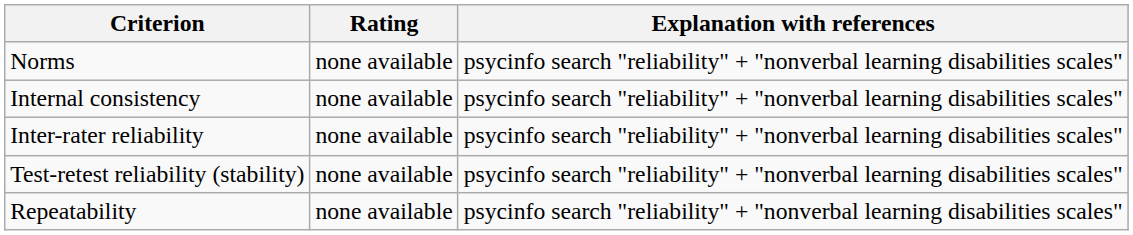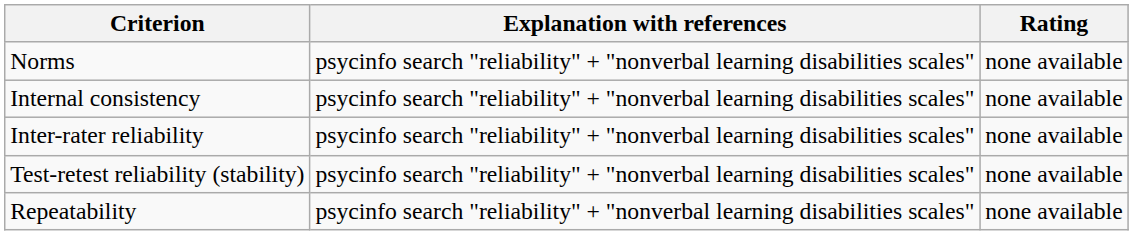 <table class="wikitable">
 <tr>
 <th>Criterion</th>
+<th>Explanation with references</th>
 <th>Rating</th>
-<th>Explanation with references</th>
 </tr>
 <tr>
 <td>Norms</td>
+<td>psycinfo search "reliability" + "nonverbal learning disabilities scales"</td>
 <td>none available</td>
-<td>psycinfo search "reliability" + "nonverbal learning disabilities scales"</td>
 </tr>
 <tr>
 <td>Internal consistency</td>
+<td>psycinfo search "reliability" + "nonverbal learning disabilities scales"</td>
 <td>none available</td>
-<td>psycinfo search "reliability" + "nonverbal learning disabilities scales"</td>
 </tr>
 <tr>
 <td>Inter-rater reliability</td>
+<td>psycinfo search "reliability" + "nonverbal learning disabilities scales"</td>
 <td>none available</td>
-<td>psycinfo search "reliability" + "nonverbal learning disabilities scales"</td>
 </tr>
 <tr>
 <td>Test-retest reliability (stability)</td>
+<td>psycinfo search "reliability" + "nonverbal learning disabilities scales"</td>
 <td>none available</td>
-<td>psycinfo search "reliability" + "nonverbal learning disabilities scales"</td>
 </tr>
 <tr>
 <td>Repeatability</td>
+<td>psycinfo search "reliability" + "nonverbal learning disabilities scales"</td>
 <td>none available</td>
-<td>psycinfo search "reliability" + "nonverbal learning disabilities scales"</td>
 </tr>
 </table>
